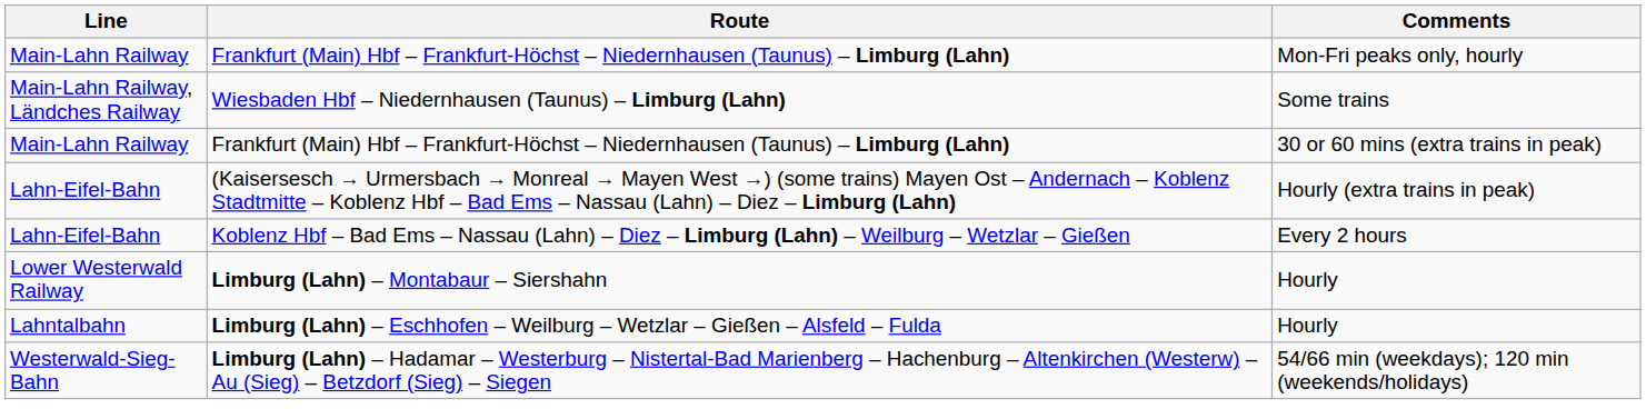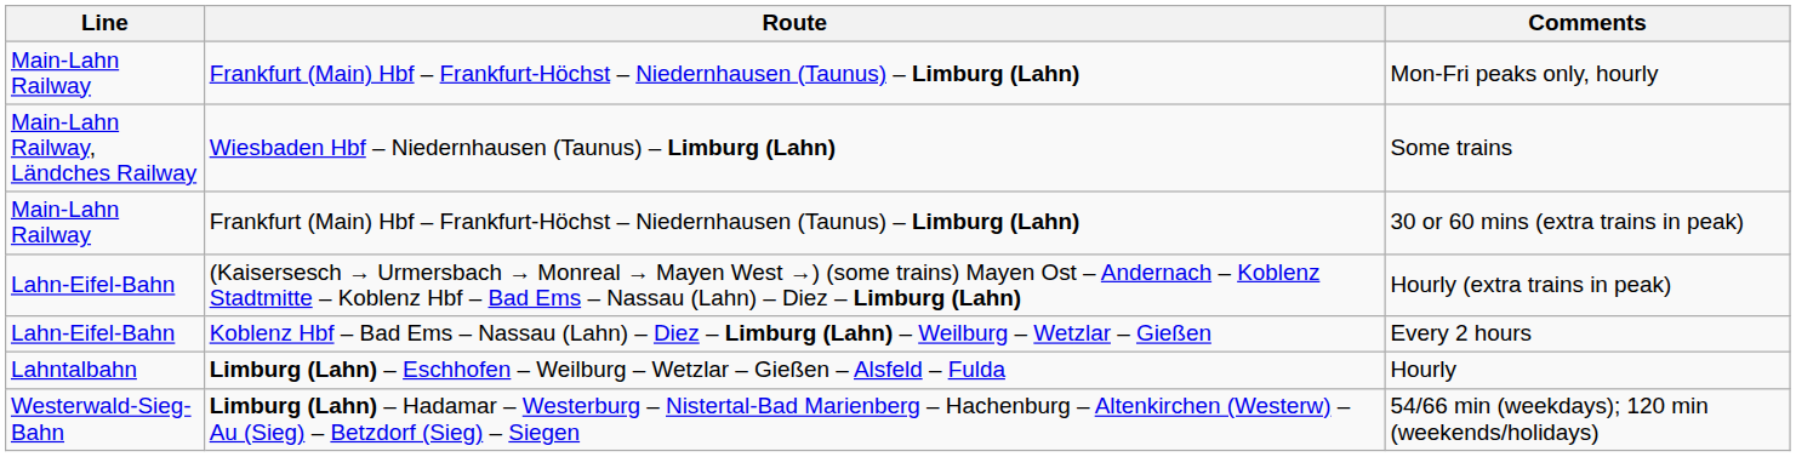 <table class="wikitable">
 <tr>
 <th>Line</th>
 <th>Route</th>
 <th>Comments</th>
 </tr>
 <tr>
 <td> <a href='#'>Main-Lahn Railway</a></td>
 <td><a href='#'>Frankfurt (Main) Hbf</a> – <a href='#'>Frankfurt-Höchst</a> – <a href='#'>Niedernhausen (Taunus)</a> – <strong>Limburg (Lahn)</strong></td>
 <td>Mon-Fri peaks only, hourly</td>
 </tr>
 <tr>
 <td> <a href='#'>Main-Lahn Railway</a>,<br> <a href='#'>Ländches Railway</a></td>
 <td><a href='#'>Wiesbaden Hbf</a> – Niedernhausen (Taunus) – <strong>Limburg (Lahn)</strong></td>
 <td>Some trains</td>
 </tr>
 <tr>
 <td> <a href='#'>Main-Lahn Railway</a></td>
 <td>Frankfurt (Main) Hbf – Frankfurt-Höchst – Niedernhausen (Taunus) – <strong>Limburg (Lahn)</strong></td>
 <td>30 or 60 mins (extra trains in peak)</td>
 </tr>
 <tr>
 <td> <a href='#'>Lahn-Eifel-Bahn</a></td>
 <td>(Kaisersesch → Urmersbach → Monreal → Mayen West →) (some trains) Mayen Ost – <a href='#'>Andernach</a> – <a href='#'>Koblenz Stadtmitte</a> – Koblenz Hbf – <a href='#'>Bad Ems</a> – Nassau (Lahn) – Diez – <strong>Limburg (Lahn)</strong></td>
 <td>Hourly (extra trains in peak)</td>
 </tr>
 <tr>
 <td> <a href='#'>Lahn-Eifel-Bahn</a></td>
 <td><a href='#'>Koblenz Hbf</a> – Bad Ems – Nassau (Lahn) – <a href='#'>Diez</a> – <strong>Limburg (Lahn)</strong> –  <a href='#'>Weilburg</a> – <a href='#'>Wetzlar</a> – <a href='#'>Gießen</a></td>
 <td>Every 2 hours</td>
 </tr>
 <tr>
-<td> <a href='#'>Lower Westerwald Railway</a></td>
-<td><strong>Limburg (Lahn)</strong> – <a href='#'>Montabaur</a> – Siershahn</td>
-<td>Hourly</td>
-</tr>
-<tr>
 <td> <a href='#'>Lahntalbahn</a></td>
 <td><strong>Limburg (Lahn)</strong> – <a href='#'>Eschhofen</a> – Weilburg – Wetzlar – Gießen – <a href='#'>Alsfeld</a> – <a href='#'>Fulda</a></td>
 <td>Hourly</td>
 </tr>
 <tr>
 <td> <a href='#'>Westerwald-Sieg-Bahn</a></td>
 <td><strong>Limburg (Lahn)</strong> – Hadamar – <a href='#'>Westerburg</a> – <a href='#'>Nistertal-Bad Marienberg</a> – Hachenburg – <a href='#'>Altenkirchen (Westerw)</a> – <a href='#'>Au (Sieg)</a> –  <a href='#'>Betzdorf (Sieg)</a> – <a href='#'>Siegen</a></td>
 <td>54/66 min (weekdays); 120 min (weekends/holidays)</td>
 </tr>
 </table>
